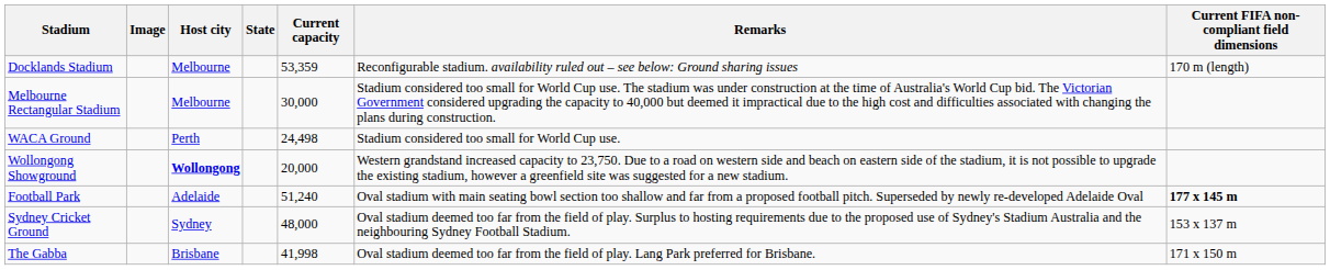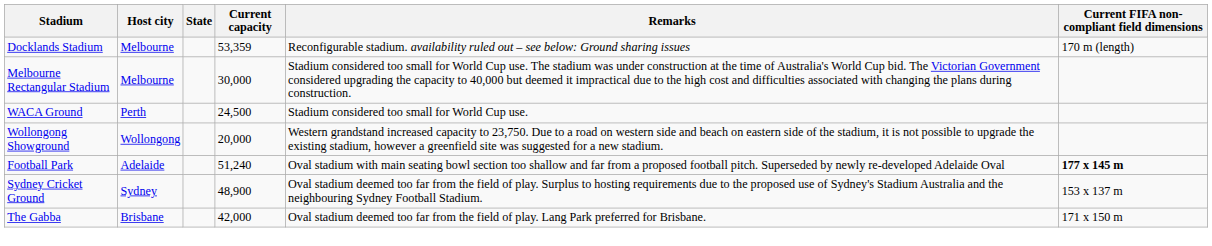 <table class="wikitable" width="100%">
 <tr>
 <th>Stadium</th>
-<th>Image</th>
 <th>Host city</th>
 <th>State</th>
 <th>Current capacity</th>
 <th>Remarks</th>
 <th>Current FIFA non-compliant field dimensions</th>
 </tr>
 <tr>
 <td><a href='#'>Docklands Stadium</a></td>
-<td></td>
 <td><a href='#'>Melbourne</a></td>
 <td></td>
 <td>53,359</td>
 <td>Reconfigurable stadium. <em>availability ruled out – see below: Ground sharing issues</em></td>
 <td>170 m (length)</td>
 </tr>
 <tr>
 <td><a href='#'>Melbourne Rectangular Stadium</a></td>
-<td></td>
 <td><a href='#'>Melbourne</a></td>
 <td></td>
 <td>30,000</td>
 <td>Stadium considered too small for World Cup use. The stadium was under construction at the time of Australia's World Cup bid. The <a href='#'>Victorian Government</a> considered upgrading the capacity to 40,000 but deemed it impractical due to the high cost and difficulties associated with changing the plans during construction.</td>
 <td></td>
 </tr>
 <tr>
 <td><a href='#'>WACA Ground</a></td>
-<td></td>
 <td><a href='#'>Perth</a></td>
 <td></td>
-<td>24,498</td>
+<td>24,500</td>
 <td>Stadium considered too small for World Cup use.</td>
 <td></td>
 </tr>
 <tr>
 <td><a href='#'>Wollongong Showground</a></td>
-<td></td>
-<td><strong><a href='#'>Wollongong</a></strong></td>
+<td><a href='#'>Wollongong</a></td>
 <td></td>
 <td>20,000</td>
 <td>Western grandstand increased capacity to 23,750. Due to a road on western side and beach on eastern side of the stadium, it is not possible to upgrade the existing stadium, however a greenfield site was suggested for a new stadium.</td>
 <td></td>
 </tr>
 <tr>
 <td><a href='#'>Football Park</a></td>
-<td></td>
 <td><a href='#'>Adelaide</a></td>
 <td></td>
 <td>51,240</td>
 <td>Oval stadium with main seating bowl section too shallow and far from a proposed football pitch. Superseded by newly re-developed Adelaide Oval</td>
 <td><strong>177 x 145 m</strong></td>
 </tr>
 <tr>
 <td><a href='#'>Sydney Cricket Ground</a></td>
-<td></td>
 <td><a href='#'>Sydney</a></td>
 <td></td>
-<td>48,000</td>
+<td>48,900</td>
 <td>Oval stadium deemed too far from the field of play. Surplus to hosting requirements due to the proposed use of Sydney's Stadium Australia and the neighbouring Sydney Football Stadium.</td>
 <td>153 x 137 m</td>
 </tr>
 <tr>
 <td><a href='#'>The Gabba</a></td>
-<td></td>
 <td><a href='#'>Brisbane</a></td>
 <td></td>
-<td>41,998</td>
+<td>42,000</td>
 <td>Oval stadium deemed too far from the field of play. Lang Park preferred for Brisbane.</td>
 <td>171 x 150 m</td>
 </tr>
 </table>
